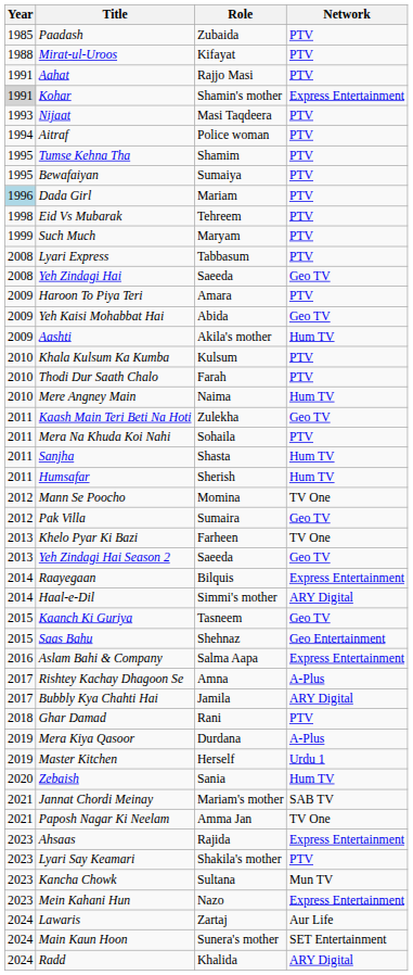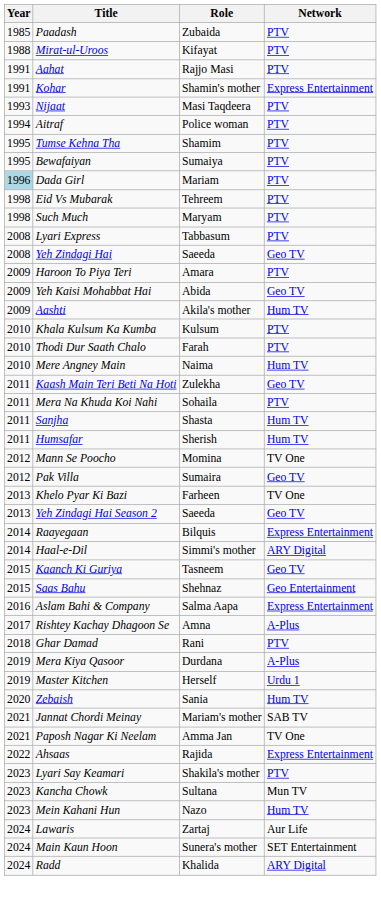 <table class="wikitable sortable plainrowheaders">
 <tr style="text-align:center;">
 <th scope="col">Year</th>
 <th scope="col">Title</th>
 <th scope="col">Role</th>
 <th scope="col">Network</th>
 </tr>
 <tr>
 <td>1985</td>
 <td><em>Paadash</em></td>
 <td>Zubaida</td>
 <td><a href='#'>PTV</a></td>
 </tr>
 <tr>
 <td>1988</td>
 <td><em><a href='#'>Mirat-ul-Uroos</a></em></td>
 <td>Kifayat</td>
 <td><a href='#'>PTV</a></td>
 </tr>
 <tr>
 <td>1991</td>
 <td><em><a href='#'>Aahat</a></em></td>
 <td>Rajjo Masi</td>
 <td><a href='#'>PTV</a></td>
 </tr>
 <tr>
-<td style="background: lightgrey;">1991</td>
+<td>1991</td>
 <td><em><a href='#'>Kohar</a></em></td>
 <td>Shamin's mother</td>
 <td><a href='#'>Express Entertainment</a></td>
 </tr>
 <tr>
 <td>1993</td>
 <td><em><a href='#'>Nijaat</a></em></td>
 <td>Masi Taqdeera</td>
 <td><a href='#'>PTV</a></td>
 </tr>
 <tr>
 <td>1994</td>
 <td><em>Aitraf</em></td>
 <td>Police woman</td>
 <td><a href='#'>PTV</a></td>
 </tr>
 <tr>
 <td>1995</td>
 <td><em><a href='#'>Tumse Kehna Tha</a></em></td>
 <td>Shamim</td>
 <td><a href='#'>PTV</a></td>
 </tr>
 <tr>
 <td>1995</td>
 <td><em>Bewafaiyan</em></td>
 <td>Sumaiya</td>
 <td><a href='#'>PTV</a></td>
 </tr>
 <tr>
 <td style="background: lightblue;">1996</td>
 <td><em>Dada Girl</em></td>
 <td>Mariam</td>
 <td><a href='#'>PTV</a></td>
 </tr>
 <tr>
 <td>1998</td>
 <td><em>Eid Vs Mubarak</em></td>
 <td>Tehreem</td>
 <td><a href='#'>PTV</a></td>
 </tr>
 <tr>
-<td>1999</td>
+<td>1998</td>
 <td><em>Such Much</em></td>
 <td>Maryam</td>
 <td><a href='#'>PTV</a></td>
 </tr>
 <tr>
 <td>2008</td>
 <td><em>Lyari Express</em></td>
 <td>Tabbasum</td>
 <td><a href='#'>PTV</a></td>
 </tr>
 <tr>
 <td>2008</td>
 <td><em><a href='#'>Yeh Zindagi Hai</a></em></td>
 <td>Saeeda</td>
 <td><a href='#'>Geo TV</a></td>
 </tr>
 <tr>
 <td>2009</td>
 <td><em>Haroon To Piya Teri</em></td>
 <td>Amara</td>
 <td><a href='#'>PTV</a></td>
 </tr>
 <tr>
 <td>2009</td>
 <td><em>Yeh Kaisi Mohabbat Hai</em></td>
 <td>Abida</td>
 <td><a href='#'>Geo TV</a></td>
 </tr>
 <tr>
 <td>2009</td>
 <td><em><a href='#'>Aashti</a></em></td>
 <td>Akila's mother</td>
 <td><a href='#'>Hum TV</a></td>
 </tr>
 <tr>
 <td>2010</td>
 <td><em>Khala Kulsum Ka Kumba</em></td>
 <td>Kulsum</td>
 <td><a href='#'>PTV</a></td>
 </tr>
 <tr>
 <td>2010</td>
 <td><em>Thodi Dur Saath Chalo</em></td>
 <td>Farah</td>
 <td><a href='#'>PTV</a></td>
 </tr>
 <tr>
 <td>2010</td>
 <td><em>Mere Angney Main</em></td>
 <td>Naima</td>
 <td><a href='#'>Hum TV</a></td>
 </tr>
 <tr>
 <td>2011</td>
 <td><em><a href='#'>Kaash Main Teri Beti Na Hoti</a></em></td>
 <td>Zulekha</td>
 <td><a href='#'>Geo TV</a></td>
 </tr>
 <tr>
 <td>2011</td>
 <td><em>Mera Na Khuda Koi Nahi</em></td>
 <td>Sohaila</td>
 <td><a href='#'>PTV</a></td>
 </tr>
 <tr>
 <td>2011</td>
 <td><em><a href='#'>Sanjha</a></em></td>
 <td>Shasta</td>
 <td><a href='#'>Hum TV</a></td>
 </tr>
 <tr>
 <td>2011</td>
 <td><em><a href='#'>Humsafar</a></em></td>
 <td>Sherish</td>
 <td><a href='#'>Hum TV</a></td>
 </tr>
 <tr>
 <td>2012</td>
 <td><em>Mann Se Poocho</em></td>
 <td>Momina</td>
 <td>TV One</td>
 </tr>
 <tr>
 <td>2012</td>
 <td><em>Pak Villa</em></td>
 <td>Sumaira</td>
 <td><a href='#'>Geo TV</a></td>
 </tr>
 <tr>
 <td>2013</td>
 <td><em>Khelo Pyar Ki Bazi</em></td>
 <td>Farheen</td>
 <td>TV One</td>
 </tr>
 <tr>
 <td>2013</td>
 <td><em><a href='#'>Yeh Zindagi Hai Season 2</a></em></td>
 <td>Saeeda</td>
 <td><a href='#'>Geo TV</a></td>
 </tr>
 <tr>
 <td>2014</td>
 <td><em>Raayegaan</em></td>
 <td>Bilquis</td>
 <td><a href='#'>Express Entertainment</a></td>
 </tr>
 <tr>
 <td>2014</td>
 <td><em>Haal-e-Dil</em></td>
 <td>Simmi's mother</td>
 <td><a href='#'>ARY Digital</a></td>
 </tr>
 <tr>
 <td>2015</td>
 <td><em><a href='#'>Kaanch Ki Guriya</a></em></td>
 <td>Tasneem</td>
 <td><a href='#'>Geo TV</a></td>
 </tr>
 <tr>
 <td>2015</td>
 <td><em><a href='#'>Saas Bahu</a></em></td>
 <td>Shehnaz</td>
 <td><a href='#'>Geo Entertainment</a></td>
 </tr>
 <tr>
 <td>2016</td>
 <td><em>Aslam Bahi & Company</em></td>
 <td>Salma Aapa</td>
 <td><a href='#'>Express Entertainment</a></td>
 </tr>
 <tr>
 <td>2017</td>
 <td><em>Rishtey Kachay Dhagoon Se</em></td>
 <td>Amna</td>
 <td><a href='#'>A-Plus</a></td>
 </tr>
 <tr>
-<td>2017</td>
-<td><em>Bubbly Kya Chahti Hai</em></td>
-<td>Jamila</td>
-<td><a href='#'>ARY Digital</a></td>
-</tr>
-<tr>
 <td>2018</td>
 <td><em>Ghar Damad</em></td>
 <td>Rani</td>
 <td><a href='#'>PTV</a></td>
 </tr>
 <tr>
 <td>2019</td>
 <td><em>Mera Kiya Qasoor</em></td>
 <td>Durdana</td>
 <td><a href='#'>A-Plus</a></td>
 </tr>
 <tr>
 <td>2019</td>
 <td><em>Master Kitchen</em></td>
 <td>Herself</td>
 <td><a href='#'>Urdu 1</a></td>
 </tr>
 <tr>
 <td>2020</td>
 <td><em><a href='#'>Zebaish</a></em></td>
 <td>Sania</td>
 <td><a href='#'>Hum TV</a></td>
 </tr>
 <tr>
 <td>2021</td>
 <td><em>Jannat Chordi Meinay</em></td>
 <td>Mariam's mother</td>
 <td>SAB TV</td>
 </tr>
 <tr>
 <td>2021</td>
 <td><em>Paposh Nagar Ki Neelam</em></td>
 <td>Amma Jan</td>
 <td>TV One</td>
 </tr>
 <tr>
-<td>2023</td>
+<td>2022</td>
 <td><em>Ahsaas</em></td>
 <td>Rajida</td>
 <td><a href='#'>Express Entertainment</a></td>
 </tr>
 <tr>
 <td>2023</td>
 <td><em>Lyari Say Keamari</em></td>
 <td>Shakila's mother</td>
 <td><a href='#'>PTV</a></td>
 </tr>
 <tr>
 <td>2023</td>
 <td><em>Kancha Chowk</em></td>
 <td>Sultana</td>
 <td>Mun TV</td>
 </tr>
 <tr>
 <td>2023</td>
 <td><em>Mein Kahani Hun</em></td>
 <td>Nazo</td>
-<td><a href='#'>Express Entertainment</a></td>
+<td><a href='#'>Hum TV</a></td>
 </tr>
 <tr>
 <td>2024</td>
 <td><em>Lawaris</em></td>
 <td>Zartaj</td>
 <td>Aur Life</td>
 </tr>
 <tr>
 <td>2024</td>
 <td><em>Main Kaun Hoon</em></td>
 <td>Sunera's mother</td>
 <td>SET Entertainment</td>
 </tr>
 <tr>
 <td>2024</td>
 <td><em>Radd</em></td>
 <td>Khalida</td>
 <td><a href='#'>ARY Digital</a></td>
 </tr>
 </table>
